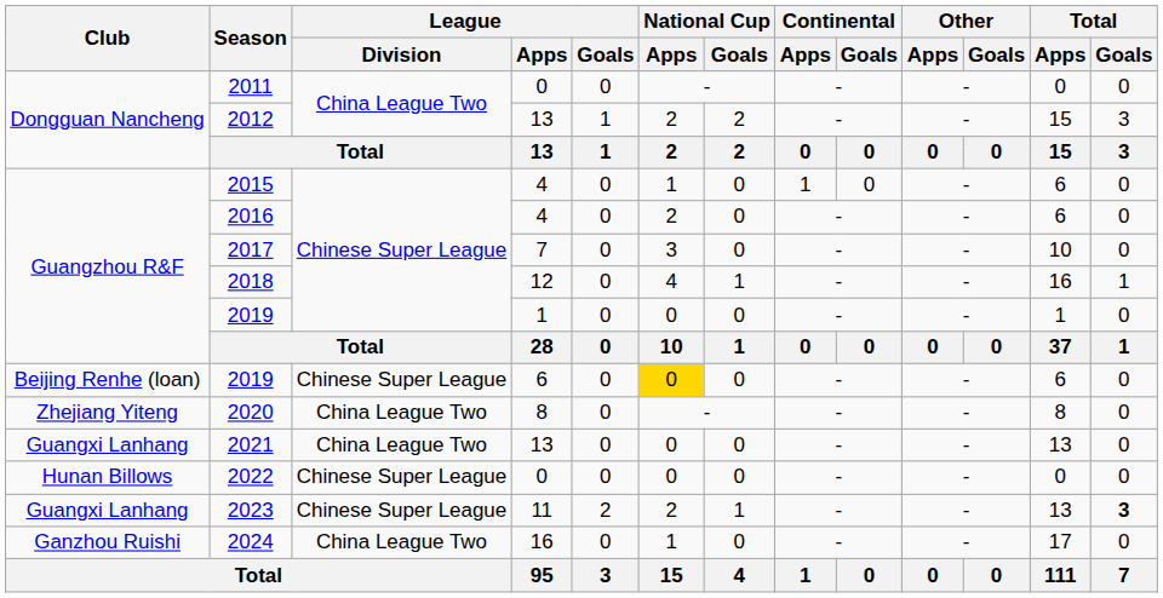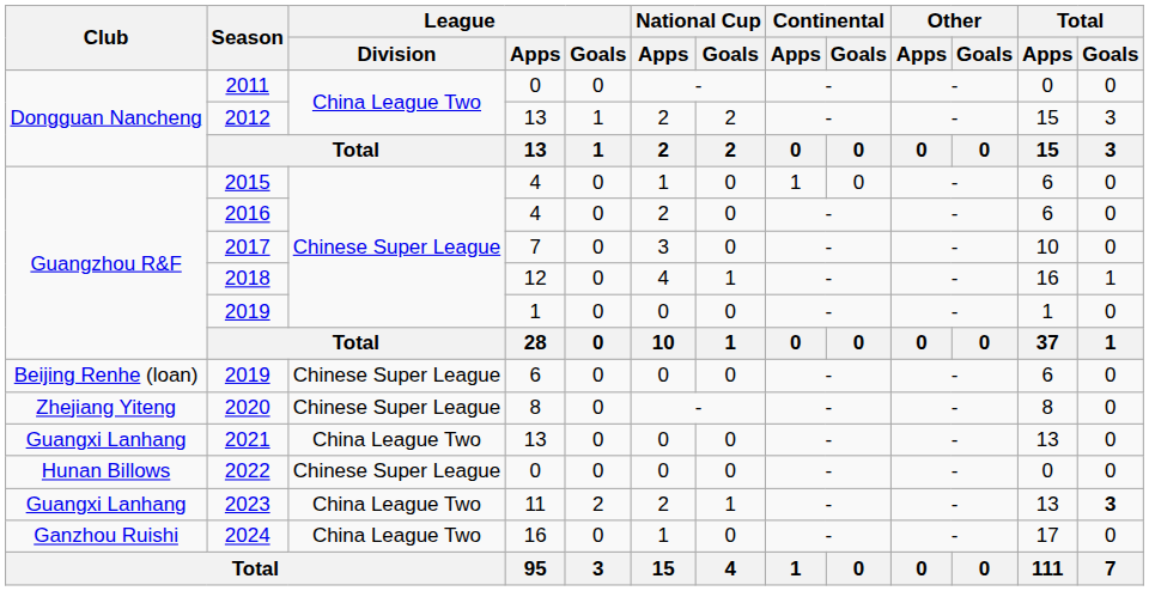 <table class="wikitable" style="text-align: center">
 <tr>
 <th rowspan="2">Club</th>
 <th rowspan="2">Season</th>
 <th colspan="3">League</th>
 <th colspan="2">National Cup</th>
 <th colspan="2">Continental</th>
 <th colspan="2">Other</th>
 <th colspan="2">Total</th>
 </tr>
 <tr>
 <th>Division</th>
 <th>Apps</th>
 <th>Goals</th>
 <th>Apps</th>
 <th>Goals</th>
 <th>Apps</th>
 <th>Goals</th>
 <th>Apps</th>
 <th>Goals</th>
 <th>Apps</th>
 <th>Goals</th>
 </tr>
 <tr>
 <td rowspan="3"><a href='#'>Dongguan Nancheng</a></td>
 <td><a href='#'>2011</a></td>
 <td rowspan="2"><a href='#'>China League Two</a></td>
 <td>0</td>
 <td>0</td>
 <td colspan="2">-</td>
 <td colspan="2">-</td>
 <td colspan="2">-</td>
 <td>0</td>
 <td>0</td>
 </tr>
 <tr>
 <td><a href='#'>2012</a></td>
 <td>13</td>
 <td>1</td>
 <td>2</td>
 <td>2</td>
 <td colspan="2">-</td>
 <td colspan="2">-</td>
 <td>15</td>
 <td>3</td>
 </tr>
 <tr>
 <th colspan="2"><strong>Total</strong></th>
 <th>13</th>
 <th>1</th>
 <th>2</th>
 <th>2</th>
 <th>0</th>
 <th>0</th>
 <th>0</th>
 <th>0</th>
 <th>15</th>
 <th>3</th>
 </tr>
 <tr>
 <td rowspan="6"><a href='#'>Guangzhou R&F</a></td>
 <td><a href='#'>2015</a></td>
 <td rowspan="5"><a href='#'>Chinese Super League</a></td>
 <td>4</td>
 <td>0</td>
 <td>1</td>
 <td>0</td>
 <td>1</td>
 <td>0</td>
 <td colspan="2">-</td>
 <td>6</td>
 <td>0</td>
 </tr>
 <tr>
 <td><a href='#'>2016</a></td>
 <td>4</td>
 <td>0</td>
 <td>2</td>
 <td>0</td>
 <td colspan="2">-</td>
 <td colspan="2">-</td>
 <td>6</td>
 <td>0</td>
 </tr>
 <tr>
 <td><a href='#'>2017</a></td>
 <td>7</td>
 <td>0</td>
 <td>3</td>
 <td>0</td>
 <td colspan="2">-</td>
 <td colspan="2">-</td>
 <td>10</td>
 <td>0</td>
 </tr>
 <tr>
 <td><a href='#'>2018</a></td>
 <td>12</td>
 <td>0</td>
 <td>4</td>
 <td>1</td>
 <td colspan="2">-</td>
 <td colspan="2">-</td>
 <td>16</td>
 <td>1</td>
 </tr>
 <tr>
 <td><a href='#'>2019</a></td>
 <td>1</td>
 <td>0</td>
 <td>0</td>
 <td>0</td>
 <td colspan="2">-</td>
 <td colspan="2">-</td>
 <td>1</td>
 <td>0</td>
 </tr>
 <tr>
 <th colspan="2"><strong>Total</strong></th>
 <th>28</th>
 <th>0</th>
 <th>10</th>
 <th>1</th>
 <th>0</th>
 <th>0</th>
 <th>0</th>
 <th>0</th>
 <th>37</th>
 <th>1</th>
 </tr>
 <tr>
 <td><a href='#'>Beijing Renhe</a> (loan)</td>
 <td><a href='#'>2019</a></td>
 <td>Chinese Super League</td>
 <td>6</td>
 <td>0</td>
-<td style="background: gold;">0</td>
+<td>0</td>
 <td>0</td>
 <td colspan="2">-</td>
 <td colspan="2">-</td>
 <td>6</td>
 <td>0</td>
 </tr>
 <tr>
 <td><a href='#'>Zhejiang Yiteng</a></td>
 <td><a href='#'>2020</a></td>
-<td>China League Two</td>
+<td>Chinese Super League</td>
 <td>8</td>
 <td>0</td>
 <td colspan="2">-</td>
 <td colspan="2">-</td>
 <td colspan="2">-</td>
 <td>8</td>
 <td>0</td>
 </tr>
 <tr>
 <td><a href='#'>Guangxi Lanhang</a></td>
 <td><a href='#'>2021</a></td>
 <td>China League Two</td>
 <td>13</td>
 <td>0</td>
 <td>0</td>
 <td>0</td>
 <td colspan="2">-</td>
 <td colspan="2">-</td>
 <td>13</td>
 <td>0</td>
 </tr>
 <tr>
 <td><a href='#'>Hunan Billows</a></td>
 <td><a href='#'>2022</a></td>
 <td>Chinese Super League</td>
 <td>0</td>
 <td>0</td>
 <td>0</td>
 <td>0</td>
 <td colspan="2">-</td>
 <td colspan="2">-</td>
 <td>0</td>
 <td>0</td>
 </tr>
 <tr>
 <td><a href='#'>Guangxi Lanhang</a></td>
 <td><a href='#'>2023</a></td>
-<td>Chinese Super League</td>
+<td>China League Two</td>
 <td>11</td>
 <td>2</td>
 <td>2</td>
 <td>1</td>
 <td colspan="2">-</td>
 <td colspan="2">-</td>
 <td>13</td>
 <td><strong>3</strong></td>
 </tr>
 <tr>
 <td><a href='#'>Ganzhou Ruishi</a></td>
 <td><a href='#'>2024</a></td>
 <td>China League Two</td>
 <td>16</td>
 <td>0</td>
 <td>1</td>
 <td>0</td>
 <td colspan="2">-</td>
 <td colspan="2">-</td>
 <td>17</td>
 <td>0</td>
 </tr>
 <tr>
 <th colspan=3>Total</th>
 <th>95</th>
 <th>3</th>
 <th>15</th>
 <th>4</th>
 <th>1</th>
 <th>0</th>
 <th>0</th>
 <th>0</th>
 <th>111</th>
 <th>7</th>
 </tr>
 </table>
